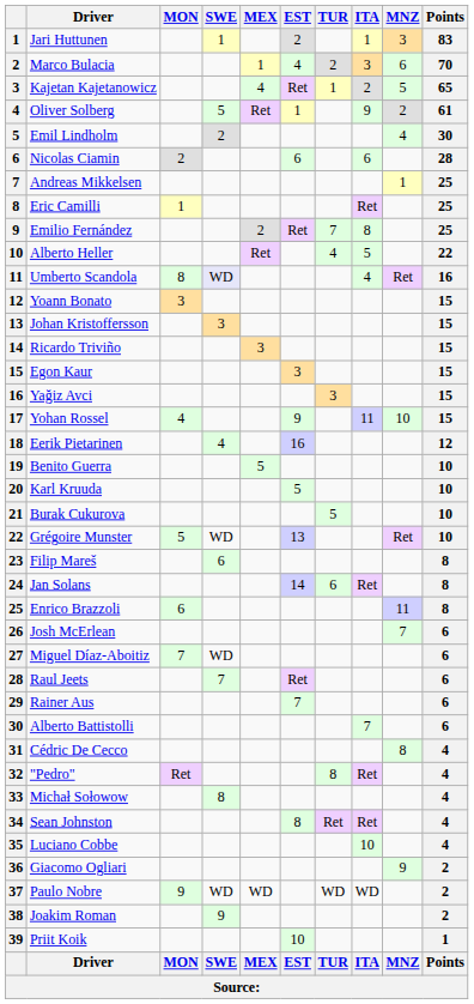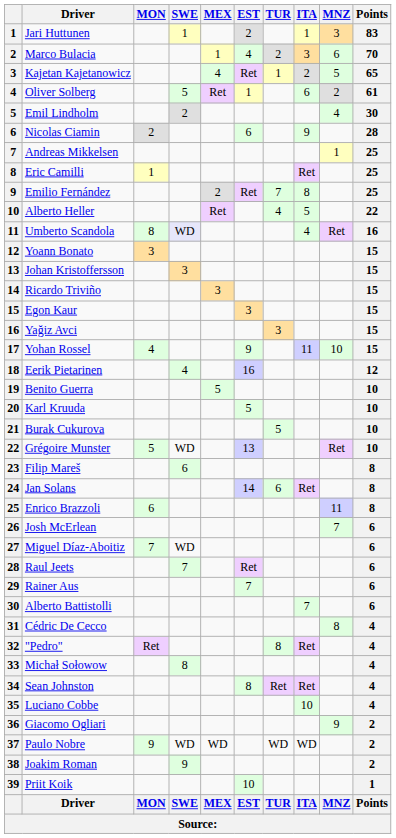 <table class="wikitable" style="font-size: 85%; text-align: center">
 <tr valign="top">
 <th valign="middle"></th>
 <th valign="middle">Driver</th>
 <th><a href='#'>MON</a><br></th>
 <th><a href='#'>SWE</a><br></th>
 <th><a href='#'>MEX</a><br></th>
 <th><a href='#'>EST</a><br></th>
 <th><a href='#'>TUR</a><br></th>
 <th><a href='#'>ITA</a><br></th>
 <th><a href='#'>MNZ</a><br></th>
 <th valign="middle">Points</th>
 </tr>
 <tr>
 <th>1</th>
 <td align="left"> <a href='#'>Jari Huttunen</a></td>
 <td></td>
 <td style="background:#ffffbf">1</td>
 <td></td>
 <td style="background:#dfdfdf">2</td>
 <td></td>
 <td style="background:#ffffbf">1</td>
 <td style="background:#ffdf9f">3</td>
 <th>83</th>
 </tr>
 <tr>
 <th>2</th>
 <td align="left" nowrap> <a href='#'>Marco Bulacia</a></td>
 <td></td>
 <td></td>
 <td style="background:#ffffbf">1</td>
 <td style="background:#dfffdf">4</td>
 <td style="background:#dfdfdf">2</td>
 <td style="background:#ffdf9f">3</td>
 <td style="background:#dfffdf">6</td>
 <th>70</th>
 </tr>
 <tr>
 <th>3</th>
 <td align="left"> <a href='#'>Kajetan Kajetanowicz</a></td>
 <td></td>
 <td></td>
 <td style="background:#dfffdf">4</td>
 <td style="background:#efcfff">Ret</td>
 <td style="background:#ffffbf">1</td>
 <td style="background:#dfdfdf">2</td>
 <td style="background:#dfffdf">5</td>
 <th>65</th>
 </tr>
 <tr>
 <th>4</th>
 <td align="left"> <a href='#'>Oliver Solberg</a></td>
 <td></td>
 <td style="background:#dfffdf">5</td>
 <td style="background:#efcfff">Ret</td>
 <td style="background:#ffffbf">1</td>
 <td></td>
-<td style="background:#dfffdf">9</td>
+<td style="background:#dfffdf">6</td>
 <td style="background:#dfdfdf">2</td>
 <th>61</th>
 </tr>
 <tr>
 <th>5</th>
 <td align="left"> <a href='#'>Emil Lindholm</a></td>
 <td></td>
 <td style="background:#dfdfdf">2</td>
 <td></td>
 <td></td>
 <td></td>
 <td></td>
 <td style="background:#dfffdf">4</td>
 <th>30</th>
 </tr>
 <tr>
 <th>6</th>
 <td align="left"> <a href='#'>Nicolas Ciamin</a></td>
 <td style="background:#dfdfdf">2</td>
 <td></td>
 <td></td>
 <td style="background:#dfffdf">6</td>
 <td></td>
-<td style="background:#dfffdf">6</td>
+<td style="background:#dfffdf">9</td>
 <td></td>
 <th>28</th>
 </tr>
 <tr>
 <th>7</th>
 <td align="left"> <a href='#'>Andreas Mikkelsen</a></td>
 <td></td>
 <td></td>
 <td></td>
 <td></td>
 <td></td>
 <td></td>
 <td style="background:#ffffbf">1</td>
 <th>25</th>
 </tr>
 <tr>
 <th>8</th>
 <td align="left"> <a href='#'>Eric Camilli</a></td>
 <td style="background:#ffffbf">1</td>
 <td></td>
 <td></td>
 <td></td>
 <td></td>
 <td style="background:#efcfff">Ret</td>
 <td></td>
 <th>25</th>
 </tr>
 <tr>
 <th>9</th>
 <td align="left"> <a href='#'>Emilio Fernández</a></td>
 <td></td>
 <td></td>
 <td style="background:#dfdfdf">2</td>
 <td style="background:#efcfff">Ret</td>
 <td style="background:#dfffdf">7</td>
 <td style="background:#dfffdf">8</td>
 <td></td>
 <th>25</th>
 </tr>
 <tr>
 <th>10</th>
 <td align="left"> <a href='#'>Alberto Heller</a></td>
 <td></td>
 <td></td>
 <td style="background:#efcfff">Ret</td>
 <td></td>
 <td style="background:#dfffdf">4</td>
 <td style="background:#dfffdf">5</td>
 <td></td>
 <th>22</th>
 </tr>
 <tr>
 <th>11</th>
 <td align="left"> <a href='#'>Umberto Scandola</a></td>
 <td style="background:#dfffdf">8</td>
 <td style="background: lavender;">WD</td>
 <td></td>
 <td></td>
 <td></td>
 <td style="background:#dfffdf">4</td>
 <td style="background:#efcfff">Ret</td>
 <th>16</th>
 </tr>
 <tr>
 <th>12</th>
 <td align="left"> <a href='#'>Yoann Bonato</a></td>
 <td style="background:#ffdf9f">3</td>
 <td></td>
 <td></td>
 <td></td>
 <td></td>
 <td></td>
 <td></td>
 <th>15</th>
 </tr>
 <tr>
 <th>13</th>
 <td align="left" nowrap> <a href='#'>Johan Kristoffersson</a></td>
 <td></td>
 <td style="background:#ffdf9f">3</td>
 <td></td>
 <td></td>
 <td></td>
 <td></td>
 <td></td>
 <th>15</th>
 </tr>
 <tr>
 <th>14</th>
 <td align="left" nowrap> <a href='#'>Ricardo Triviño</a></td>
 <td></td>
 <td></td>
 <td style="background:#ffdf9f">3</td>
 <td></td>
 <td></td>
 <td></td>
 <td></td>
 <th>15</th>
 </tr>
 <tr>
 <th>15</th>
 <td align="left" nowrap> <a href='#'>Egon Kaur</a></td>
 <td></td>
 <td></td>
 <td></td>
 <td style="background:#ffdf9f">3</td>
 <td></td>
 <td></td>
 <td></td>
 <th>15</th>
 </tr>
 <tr>
 <th>16</th>
 <td align="left"> <a href='#'>Yağiz Avci</a></td>
 <td></td>
 <td></td>
 <td></td>
 <td></td>
 <td style="background:#ffdf9f">3</td>
 <td></td>
 <td></td>
 <th>15</th>
 </tr>
 <tr>
 <th>17</th>
 <td align="left"> <a href='#'>Yohan Rossel</a></td>
 <td style="background:#dfffdf">4</td>
 <td></td>
 <td></td>
 <td style="background:#dfffdf">9</td>
 <td></td>
 <td style="background:#cfcfff">11</td>
 <td style="background:#dfffdf">10</td>
 <th>15</th>
 </tr>
 <tr>
 <th>18</th>
 <td align="left"> <a href='#'>Eerik Pietarinen</a></td>
 <td></td>
 <td style="background:#dfffdf">4</td>
 <td></td>
 <td style="background:#cfcfff">16</td>
 <td></td>
 <td></td>
 <td></td>
 <th>12</th>
 </tr>
 <tr>
 <th>19</th>
 <td align="left"> <a href='#'>Benito Guerra</a></td>
 <td></td>
 <td></td>
 <td style="background:#dfffdf">5</td>
 <td></td>
 <td></td>
 <td></td>
 <td></td>
 <th>10</th>
 </tr>
 <tr>
 <th>20</th>
 <td align="left" nowrap> <a href='#'>Karl Kruuda</a></td>
 <td></td>
 <td></td>
 <td></td>
 <td style="background:#dfffdf">5</td>
 <td></td>
 <td></td>
 <td></td>
 <th>10</th>
 </tr>
 <tr>
 <th>21</th>
 <td align="left" nowrap> <a href='#'>Burak Cukurova</a></td>
 <td></td>
 <td></td>
 <td></td>
 <td></td>
 <td style="background:#dfffdf">5</td>
 <td></td>
 <td></td>
 <th>10</th>
 </tr>
 <tr>
 <th>22</th>
 <td align="left"> <a href='#'>Grégoire Munster</a></td>
 <td style="background:#dfffdf">5</td>
 <td>WD</td>
 <td></td>
 <td style="background:#cfcfff">13</td>
 <td></td>
 <td></td>
 <td style="background:#efcfff">Ret</td>
 <th>10</th>
 </tr>
 <tr>
 <th>23</th>
 <td align="left"> <a href='#'>Filip Mareš</a></td>
 <td></td>
 <td style="background:#dfffdf">6</td>
 <td></td>
 <td></td>
 <td></td>
 <td></td>
 <td></td>
 <th>8</th>
 </tr>
 <tr>
 <th>24</th>
 <td align="left"> <a href='#'>Jan Solans</a></td>
 <td></td>
 <td></td>
 <td></td>
 <td style="background:#cfcfff">14</td>
 <td style="background:#dfffdf">6</td>
 <td style="background:#efcfff">Ret</td>
 <td></td>
 <th>8</th>
 </tr>
 <tr>
 <th>25</th>
 <td align="left"> <a href='#'>Enrico Brazzoli</a></td>
 <td style="background:#dfffdf">6</td>
 <td></td>
 <td></td>
 <td></td>
 <td></td>
 <td></td>
 <td style="background:#cfcfff">11</td>
 <th>8</th>
 </tr>
 <tr>
 <th>26</th>
 <td align="left"> <a href='#'>Josh McErlean</a></td>
 <td></td>
 <td></td>
 <td></td>
 <td></td>
 <td></td>
 <td></td>
 <td style="background:#dfffdf">7</td>
 <th>6</th>
 </tr>
 <tr>
 <th>27</th>
 <td align="left" nowrap> <a href='#'>Miguel Díaz-Aboitiz</a></td>
 <td style="background:#dfffdf">7</td>
 <td>WD</td>
 <td></td>
 <td></td>
 <td></td>
 <td></td>
 <td></td>
 <th>6</th>
 </tr>
 <tr>
 <th>28</th>
 <td align="left" nowrap> <a href='#'>Raul Jeets</a></td>
 <td></td>
 <td style="background:#dfffdf">7</td>
 <td></td>
 <td style="background:#efcfff">Ret</td>
 <td></td>
 <td></td>
 <td></td>
 <th>6</th>
 </tr>
 <tr>
 <th>29</th>
 <td align="left"> <a href='#'>Rainer Aus</a></td>
 <td></td>
 <td></td>
 <td></td>
 <td style="background:#dfffdf">7</td>
 <td></td>
 <td></td>
 <td></td>
 <th>6</th>
 </tr>
 <tr>
 <th>30</th>
 <td align="left"> <a href='#'>Alberto Battistolli</a></td>
 <td></td>
 <td></td>
 <td></td>
 <td></td>
 <td></td>
 <td style="background:#dfffdf">7</td>
 <td></td>
 <th>6</th>
 </tr>
 <tr>
 <th>31</th>
 <td align="left"> <a href='#'>Cédric De Cecco</a></td>
 <td></td>
 <td></td>
 <td></td>
 <td></td>
 <td></td>
 <td></td>
 <td style="background:#dfffdf">8</td>
 <th>4</th>
 </tr>
 <tr>
 <th>32</th>
 <td align="left"> <a href='#'>"Pedro"</a></td>
 <td style="background:#efcfff">Ret</td>
 <td></td>
 <td></td>
 <td></td>
 <td style="background:#dfffdf">8</td>
 <td style="background:#efcfff">Ret</td>
 <td></td>
 <th>4</th>
 </tr>
 <tr>
 <th>33</th>
 <td align="left"> <a href='#'>Michał Sołowow</a></td>
 <td></td>
 <td style="background:#dfffdf">8</td>
 <td></td>
 <td></td>
 <td></td>
 <td></td>
 <td></td>
 <th>4</th>
 </tr>
 <tr>
 <th>34</th>
 <td align="left"> <a href='#'>Sean Johnston</a></td>
 <td></td>
 <td></td>
 <td></td>
 <td style="background:#dfffdf">8</td>
 <td style="background:#efcfff">Ret</td>
 <td style="background:#efcfff">Ret</td>
 <td></td>
 <th>4</th>
 </tr>
 <tr>
 <th>35</th>
 <td align="left"> <a href='#'>Luciano Cobbe</a></td>
 <td></td>
 <td></td>
 <td></td>
 <td></td>
 <td></td>
 <td style="background:#dfffdf">10</td>
 <td></td>
 <th>4</th>
 </tr>
 <tr>
 <th>36</th>
 <td align="left"> <a href='#'>Giacomo Ogliari</a></td>
 <td></td>
 <td></td>
 <td></td>
 <td></td>
 <td></td>
 <td></td>
 <td style="background:#dfffdf">9</td>
 <th>2</th>
 </tr>
 <tr>
 <th>37</th>
 <td align="left"> <a href='#'>Paulo Nobre</a></td>
 <td style="background:#dfffdf">9</td>
 <td>WD</td>
 <td>WD</td>
 <td></td>
 <td>WD</td>
 <td>WD</td>
 <td></td>
 <th>2</th>
 </tr>
 <tr>
 <th>38</th>
 <td align="left"> <a href='#'>Joakim Roman</a></td>
 <td></td>
 <td style="background:#dfffdf">9</td>
 <td></td>
 <td></td>
 <td></td>
 <td></td>
 <td></td>
 <th>2</th>
 </tr>
 <tr>
 <th>39</th>
 <td align="left"> <a href='#'>Priit Koik</a></td>
 <td></td>
 <td></td>
 <td></td>
 <td style="background:#dfffdf">10</td>
 <td></td>
 <td></td>
 <td></td>
 <th>1</th>
 </tr>
 <tr>
 <th valign="middle"></th>
 <th valign="middle">Driver</th>
 <th><a href='#'>MON</a><br></th>
 <th><a href='#'>SWE</a><br></th>
 <th><a href='#'>MEX</a><br></th>
 <th><a href='#'>EST</a><br></th>
 <th><a href='#'>TUR</a><br></th>
 <th><a href='#'>ITA</a><br></th>
 <th><a href='#'>MNZ</a><br></th>
 <th valign="middle">Points</th>
 </tr>
 <tr>
 <th colspan="10">Source:</th>
 </tr>
 </table>
